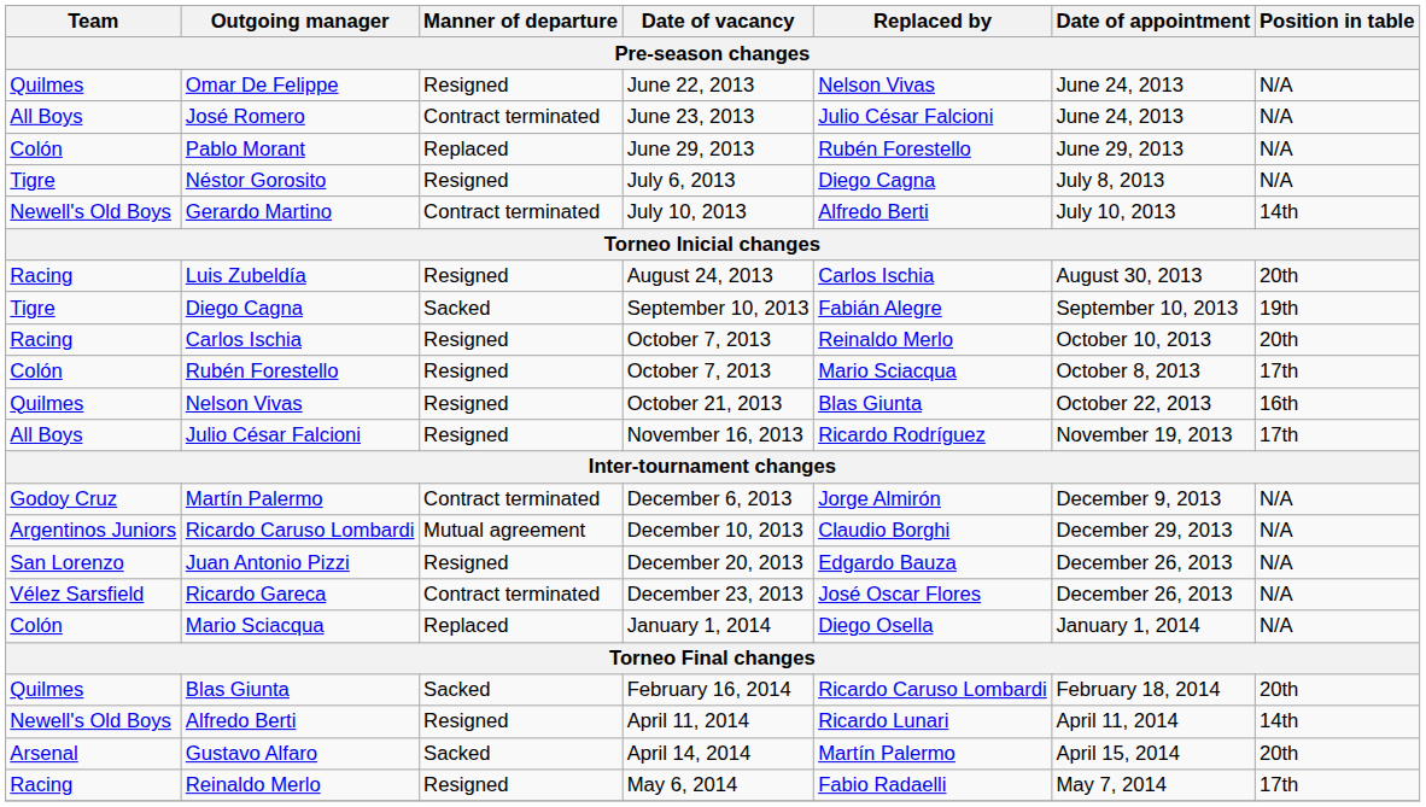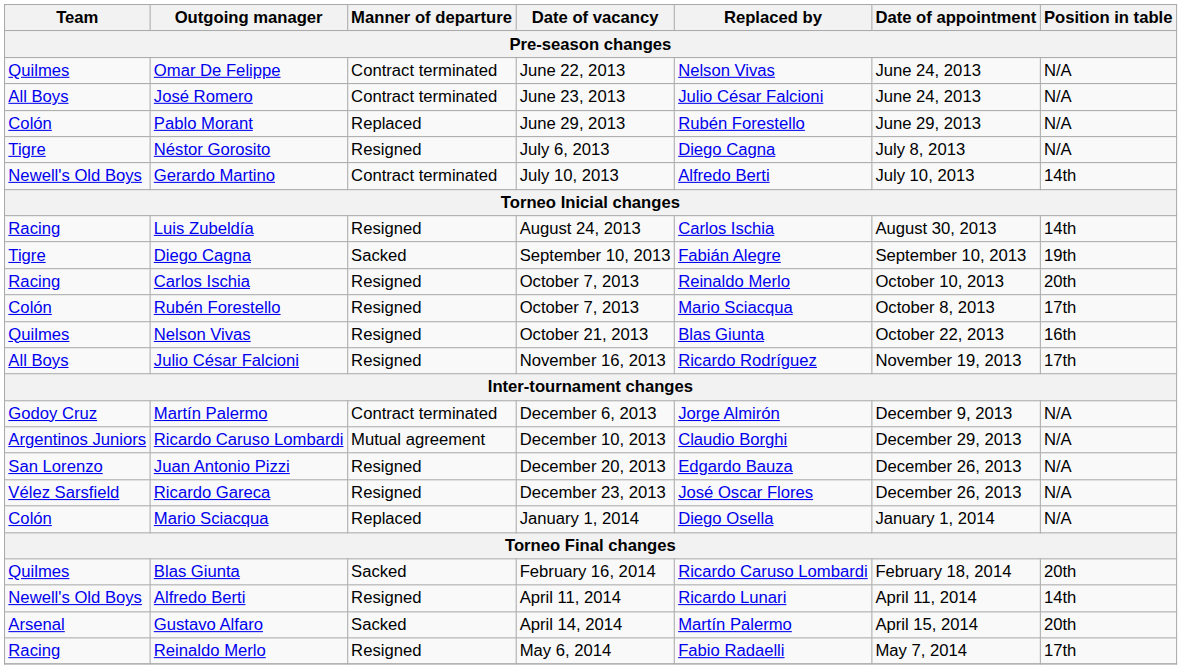 <table class="wikitable">
 <tr>
 <th>Team</th>
 <th>Outgoing manager</th>
 <th>Manner of departure</th>
 <th>Date of vacancy</th>
 <th>Replaced by</th>
 <th>Date of appointment</th>
 <th>Position in table</th>
 </tr>
 <tr>
 <th colspan=7>Pre-season changes</th>
 </tr>
 <tr>
 <td><a href='#'>Quilmes</a></td>
 <td> <a href='#'>Omar De Felippe</a></td>
-<td>Resigned</td>
+<td>Contract terminated</td>
 <td>June 22, 2013</td>
 <td> <a href='#'>Nelson Vivas</a></td>
 <td>June 24, 2013</td>
 <td>N/A</td>
 </tr>
 <tr>
 <td><a href='#'>All Boys</a></td>
 <td> <a href='#'>José Romero</a></td>
 <td>Contract terminated</td>
 <td>June 23, 2013</td>
 <td> <a href='#'>Julio César Falcioni</a></td>
 <td>June 24, 2013</td>
 <td>N/A</td>
 </tr>
 <tr>
 <td><a href='#'>Colón</a></td>
 <td> <a href='#'>Pablo Morant</a></td>
 <td>Replaced</td>
 <td>June 29, 2013</td>
 <td> <a href='#'>Rubén Forestello</a></td>
 <td>June 29, 2013</td>
 <td>N/A</td>
 </tr>
 <tr>
 <td><a href='#'>Tigre</a></td>
 <td> <a href='#'>Néstor Gorosito</a></td>
 <td>Resigned</td>
 <td>July 6, 2013</td>
 <td> <a href='#'>Diego Cagna</a></td>
 <td>July 8, 2013</td>
 <td>N/A</td>
 </tr>
 <tr>
 <td><a href='#'>Newell's Old Boys</a></td>
 <td> <a href='#'>Gerardo Martino</a></td>
 <td>Contract terminated</td>
 <td>July 10, 2013</td>
 <td> <a href='#'>Alfredo Berti</a></td>
 <td>July 10, 2013</td>
 <td>14th</td>
 </tr>
 <tr>
 <th colspan=7>Torneo Inicial changes</th>
 </tr>
 <tr>
 <td><a href='#'>Racing</a></td>
 <td> <a href='#'>Luis Zubeldía</a></td>
 <td>Resigned</td>
 <td>August 24, 2013</td>
 <td> <a href='#'>Carlos Ischia</a> </td>
 <td>August 30, 2013</td>
-<td>20th</td>
+<td>14th</td>
 </tr>
 <tr>
 <td><a href='#'>Tigre</a></td>
 <td> <a href='#'>Diego Cagna</a></td>
 <td>Sacked</td>
 <td>September 10, 2013</td>
 <td> <a href='#'>Fabián Alegre</a> </td>
 <td>September 10, 2013</td>
 <td>19th</td>
 </tr>
 <tr>
 <td><a href='#'>Racing</a></td>
 <td> <a href='#'>Carlos Ischia</a></td>
 <td>Resigned</td>
 <td>October 7, 2013</td>
 <td> <a href='#'>Reinaldo Merlo</a> </td>
 <td>October 10, 2013</td>
 <td>20th</td>
 </tr>
 <tr>
 <td><a href='#'>Colón</a></td>
 <td> <a href='#'>Rubén Forestello</a></td>
 <td>Resigned</td>
 <td>October 7, 2013</td>
 <td> <a href='#'>Mario Sciacqua</a> </td>
 <td>October 8, 2013</td>
 <td>17th</td>
 </tr>
 <tr>
 <td><a href='#'>Quilmes</a></td>
 <td> <a href='#'>Nelson Vivas</a></td>
 <td>Resigned</td>
 <td>October 21, 2013</td>
 <td> <a href='#'>Blas Giunta</a></td>
 <td>October 22, 2013</td>
 <td>16th</td>
 </tr>
 <tr>
 <td><a href='#'>All Boys</a></td>
 <td> <a href='#'>Julio César Falcioni</a></td>
 <td>Resigned</td>
 <td>November 16, 2013</td>
 <td> <a href='#'>Ricardo Rodríguez</a></td>
 <td>November 19, 2013</td>
 <td>17th</td>
 </tr>
 <tr>
 <th colspan=7>Inter-tournament changes</th>
 </tr>
 <tr>
 <td><a href='#'>Godoy Cruz</a></td>
 <td> <a href='#'>Martín Palermo</a></td>
 <td>Contract terminated</td>
 <td>December 6, 2013</td>
 <td> <a href='#'>Jorge Almirón</a></td>
 <td>December 9, 2013</td>
 <td>N/A</td>
 </tr>
 <tr>
 <td><a href='#'>Argentinos Juniors</a></td>
 <td> <a href='#'>Ricardo Caruso Lombardi</a></td>
 <td>Mutual agreement</td>
 <td>December 10, 2013</td>
 <td> <a href='#'>Claudio Borghi</a></td>
 <td>December 29, 2013</td>
 <td>N/A</td>
 </tr>
 <tr>
 <td><a href='#'>San Lorenzo</a></td>
 <td> <a href='#'>Juan Antonio Pizzi</a></td>
 <td>Resigned</td>
 <td>December 20, 2013</td>
 <td> <a href='#'>Edgardo Bauza</a></td>
 <td>December 26, 2013</td>
 <td>N/A</td>
 </tr>
 <tr>
 <td><a href='#'>Vélez Sarsfield</a></td>
 <td> <a href='#'>Ricardo Gareca</a></td>
-<td>Contract terminated</td>
+<td>Resigned</td>
 <td>December 23, 2013</td>
 <td> <a href='#'>José Oscar Flores</a></td>
 <td>December 26, 2013</td>
 <td>N/A</td>
 </tr>
 <tr>
 <td><a href='#'>Colón</a></td>
 <td> <a href='#'>Mario Sciacqua</a></td>
 <td>Replaced</td>
 <td>January 1, 2014</td>
 <td> <a href='#'>Diego Osella</a></td>
 <td>January 1, 2014</td>
 <td>N/A</td>
 </tr>
 <tr>
 <th colspan=7>Torneo Final changes</th>
 </tr>
 <tr>
 <td><a href='#'>Quilmes</a></td>
 <td> <a href='#'>Blas Giunta</a></td>
 <td>Sacked</td>
 <td>February 16, 2014</td>
 <td> <a href='#'>Ricardo Caruso Lombardi</a></td>
 <td>February 18, 2014</td>
 <td>20th</td>
 </tr>
 <tr>
 <td><a href='#'>Newell's Old Boys</a></td>
 <td> <a href='#'>Alfredo Berti</a></td>
 <td>Resigned</td>
 <td>April 11, 2014</td>
 <td> <a href='#'>Ricardo Lunari</a> </td>
 <td>April 11, 2014</td>
 <td>14th</td>
 </tr>
 <tr>
 <td><a href='#'>Arsenal</a></td>
 <td> <a href='#'>Gustavo Alfaro</a></td>
 <td>Sacked</td>
 <td>April 14, 2014</td>
 <td> <a href='#'>Martín Palermo</a> </td>
 <td>April 15, 2014</td>
 <td>20th</td>
 </tr>
 <tr>
 <td><a href='#'>Racing</a></td>
 <td> <a href='#'>Reinaldo Merlo</a></td>
 <td>Resigned</td>
 <td>May 6, 2014</td>
 <td> <a href='#'>Fabio Radaelli</a> </td>
 <td>May 7, 2014</td>
 <td>17th</td>
 </tr>
 <tr>
 </tr>
 </table>
